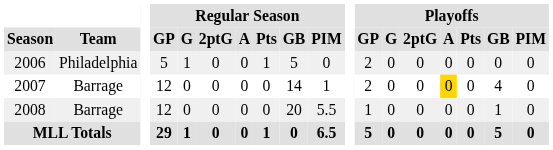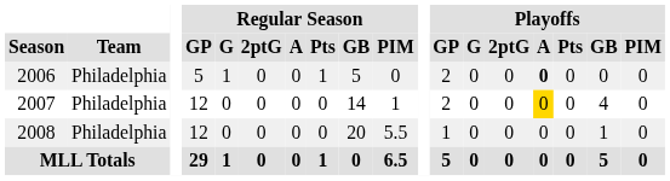 <table BORDER="0" CELLPADDING="3" CELLSPACING="0">
 <tr ALIGN="center" bgcolor="#e0e0e0">
 <th colspan="2" bgcolor="#ffffff"> </th>
 <th rowspan="99" bgcolor="#ffffff"> </th>
 <th colspan="7">Regular Season</th>
 <th rowspan="99" bgcolor="#ffffff"> </th>
 <th colspan="7">Playoffs</th>
 </tr>
 <tr ALIGN="center" bgcolor="#e0e0e0">
 <th>Season</th>
 <th>Team</th>
 <th>GP</th>
 <th>G</th>
 <th>2ptG</th>
 <th>A</th>
 <th>Pts</th>
 <th>GB</th>
 <th>PIM</th>
 <th>GP</th>
 <th>G</th>
 <th>2ptG</th>
 <th>A</th>
 <th>Pts</th>
 <th>GB</th>
 <th>PIM</th>
 </tr>
 <tr ALIGN="center" bgcolor="#f0f0f0">
 <td>2006</td>
 <td>Philadelphia</td>
 <td>5</td>
 <td>1</td>
 <td>0</td>
 <td>0</td>
 <td>1</td>
 <td>5</td>
 <td>0</td>
 <td>2</td>
 <td>0</td>
 <td>0</td>
-<td>0</td>
+<td><strong>0</strong></td>
 <td>0</td>
 <td>0</td>
 <td>0</td>
 </tr>
 <tr ALIGN="center">
 <td>2007</td>
-<td>Barrage</td>
+<td>Philadelphia</td>
 <td>12</td>
 <td>0</td>
 <td>0</td>
 <td>0</td>
 <td>0</td>
 <td>14</td>
 <td>1</td>
 <td>2</td>
 <td>0</td>
 <td>0</td>
 <td style="background: gold;">0</td>
 <td>0</td>
 <td>4</td>
 <td>0</td>
 </tr>
 <tr ALIGN="center" bgcolor="#f0f0f0">
 <td>2008</td>
-<td>Barrage</td>
+<td>Philadelphia</td>
 <td>12</td>
 <td>0</td>
 <td>0</td>
 <td>0</td>
 <td>0</td>
 <td>20</td>
 <td>5.5</td>
 <td>1</td>
 <td>0</td>
 <td>0</td>
 <td>0</td>
 <td>0</td>
 <td>1</td>
 <td>0</td>
 </tr>
 <tr ALIGN="center" bgcolor="#e0e0e0">
 <th colspan="2">MLL Totals</th>
 <th>29</th>
 <th>1</th>
 <th>0</th>
 <th>0</th>
 <th>1</th>
 <th>0</th>
 <th>6.5</th>
 <th>5</th>
 <th>0</th>
 <th>0</th>
 <th>0</th>
 <th>0</th>
 <th>5</th>
 <th>0</th>
 </tr>
 </table>
